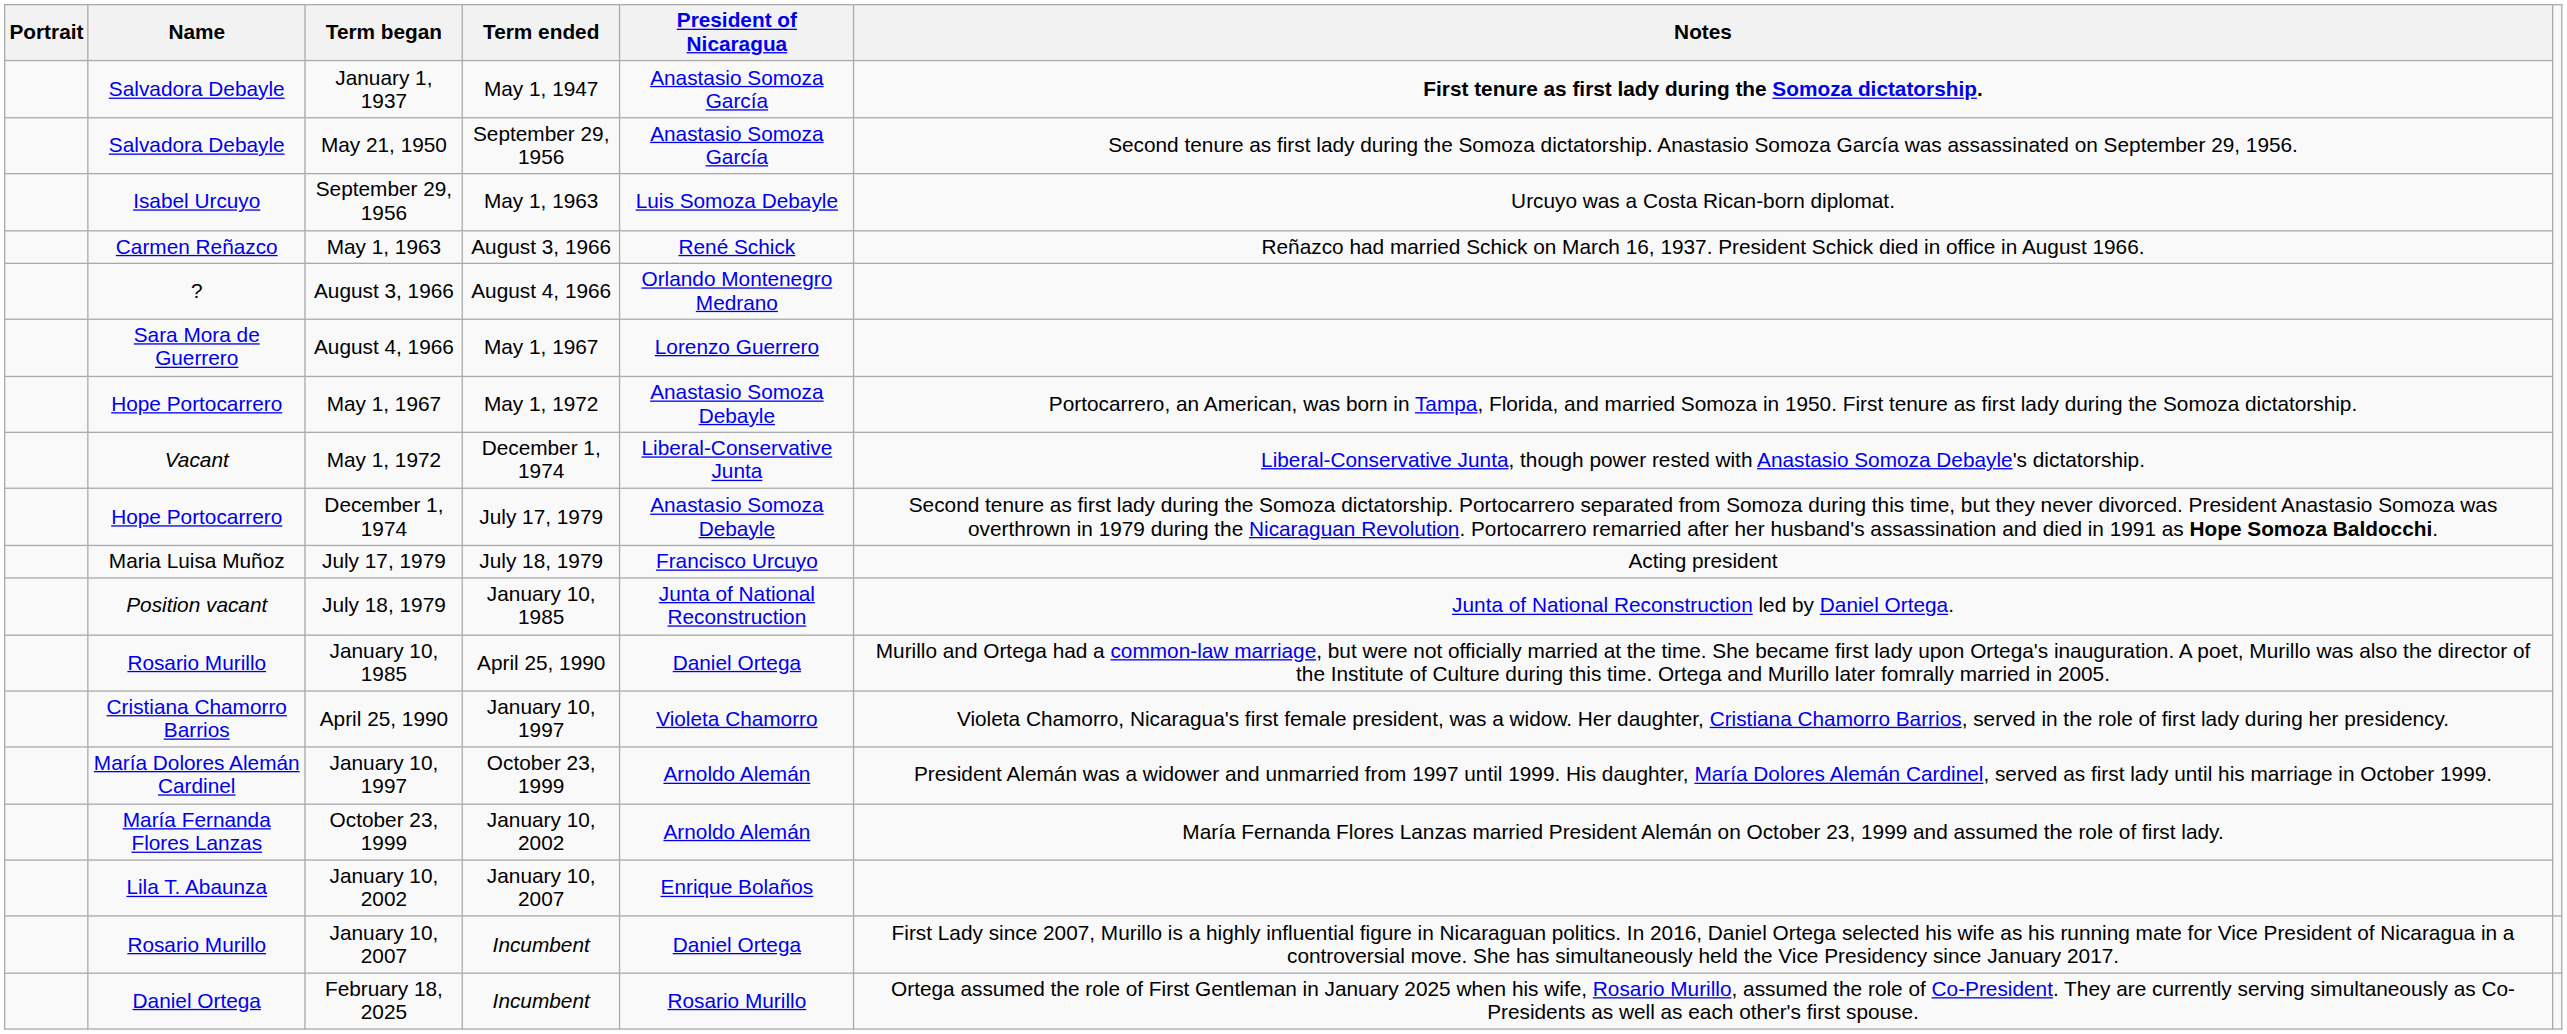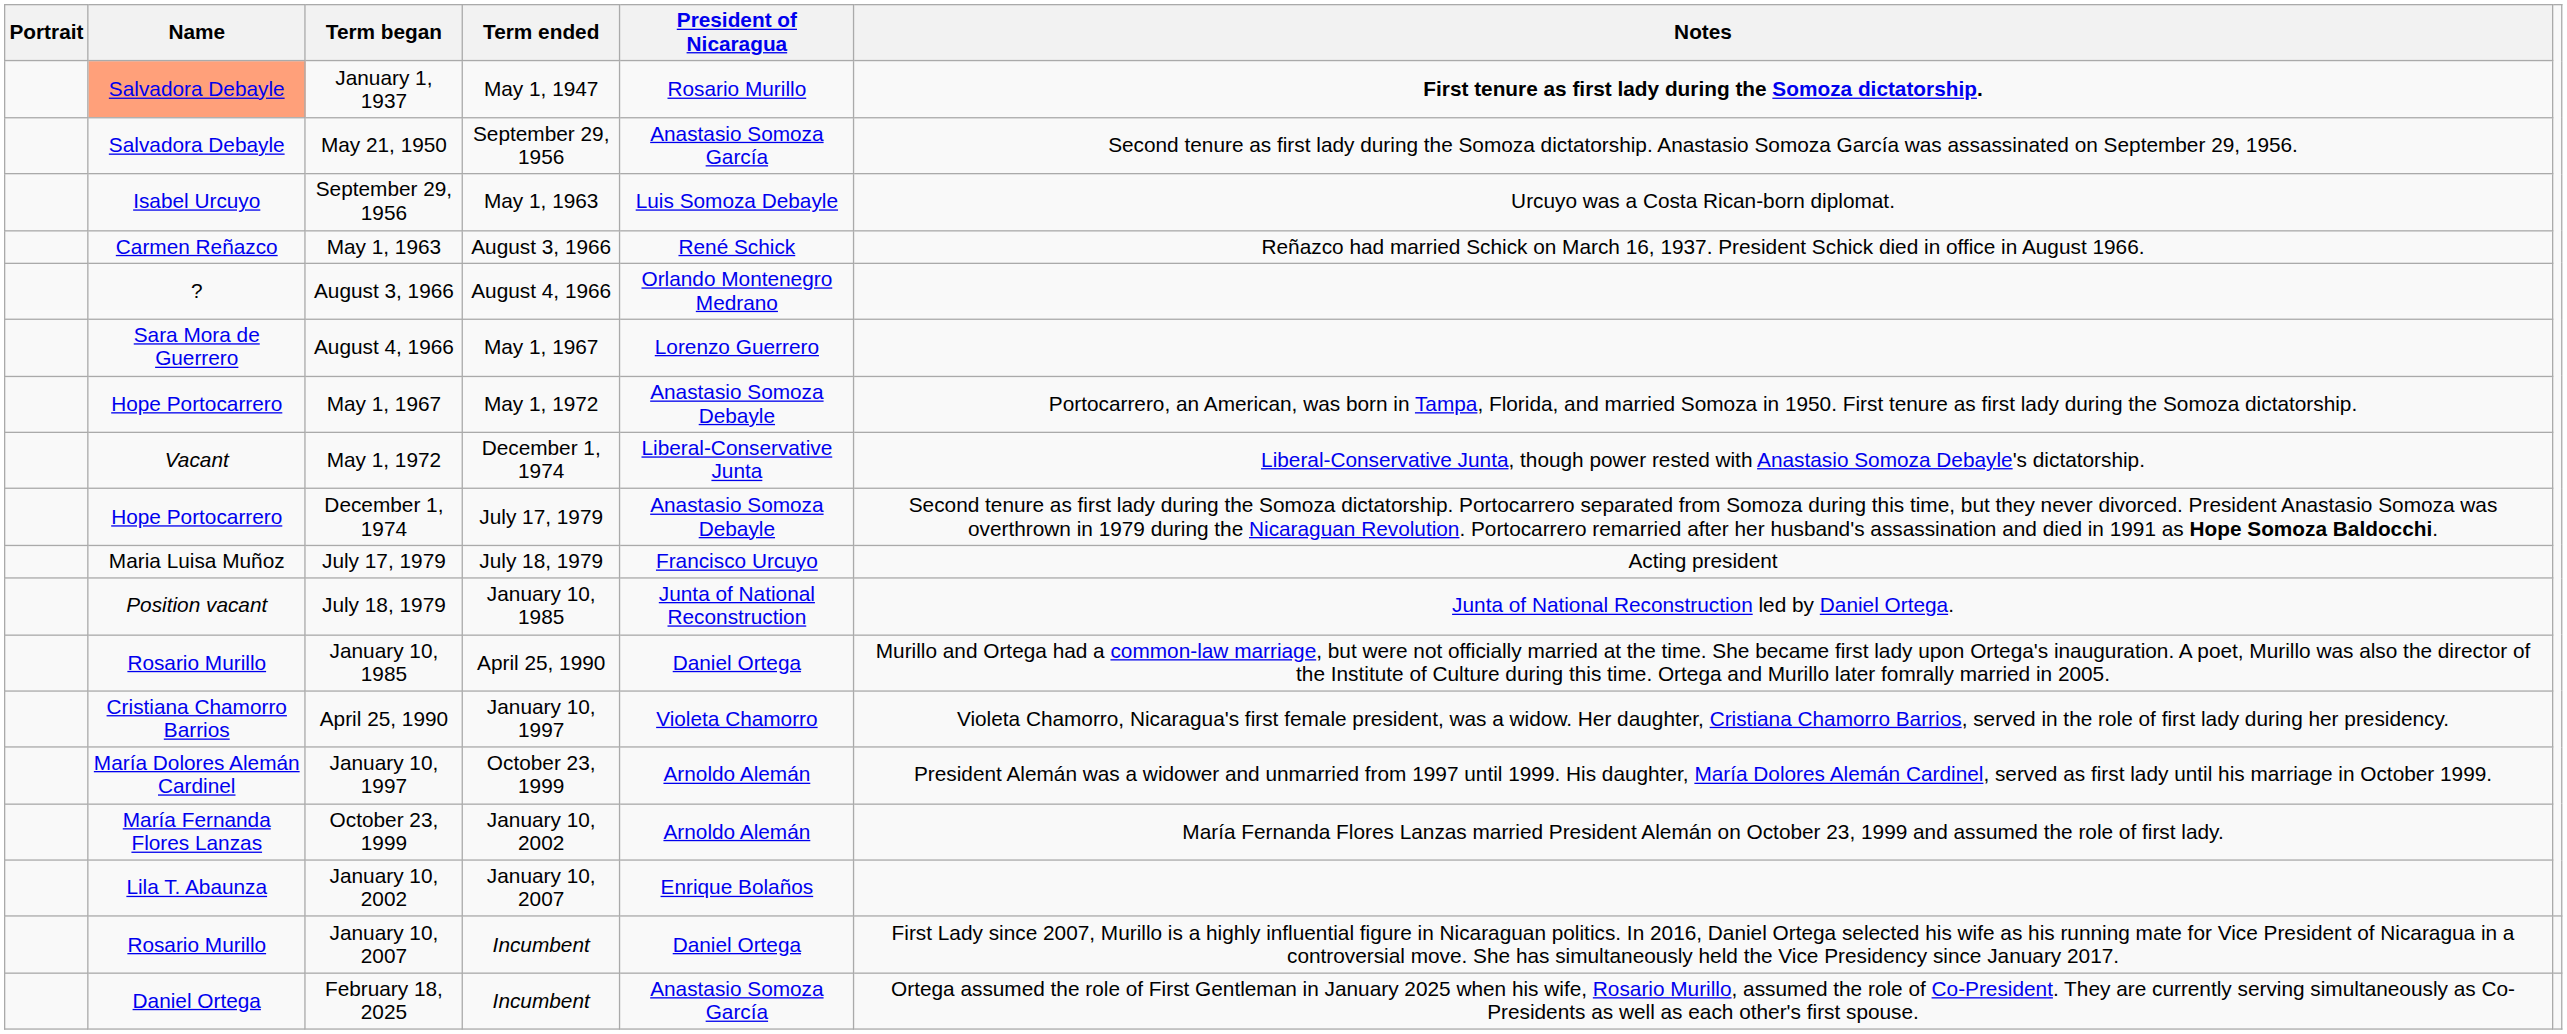 <table class="wikitable" style="text-align:center">
 <tr>
 <th>Portrait</th>
 <th>Name</th>
 <th>Term  began</th>
 <th>Term  ended</th>
 <th><a href='#'>President of Nicaragua</a></th>
 <th>Notes</th>
 </tr>
 <tr>
 <td></td>
-<td><a href='#'>Salvadora Debayle</a></td>
+<td style="background: lightsalmon;"><a href='#'>Salvadora Debayle</a></td>
 <td>January 1, 1937</td>
 <td>May 1, 1947</td>
-<td><a href='#'>Anastasio Somoza García</a></td>
+<td><a href='#'>Rosario Murillo</a></td>
 <td><strong>First tenure as first lady during the <a href='#'>Somoza dictatorship</a>.</strong></td>
 </tr>
 <tr>
 <td></td>
 <td><a href='#'>Salvadora Debayle</a></td>
 <td>May 21, 1950</td>
 <td>September 29, 1956</td>
 <td><a href='#'>Anastasio Somoza García</a></td>
 <td>Second tenure as first lady during the Somoza dictatorship. Anastasio Somoza García was assassinated on September 29, 1956.</td>
 </tr>
 <tr>
 <td></td>
 <td><a href='#'>Isabel Urcuyo</a></td>
 <td>September 29, 1956</td>
 <td>May 1, 1963</td>
 <td><a href='#'>Luis Somoza Debayle</a></td>
 <td>Urcuyo was a Costa Rican-born diplomat.</td>
 </tr>
 <tr>
 <td></td>
 <td><a href='#'>Carmen Reñazco</a></td>
 <td>May 1, 1963</td>
 <td>August 3, 1966</td>
 <td><a href='#'>René Schick</a></td>
 <td>Reñazco had married Schick on March 16, 1937. President Schick died in office in August 1966.</td>
 </tr>
 <tr>
 <td></td>
 <td>?</td>
 <td>August 3, 1966</td>
 <td>August 4, 1966</td>
 <td><a href='#'>Orlando Montenegro Medrano</a></td>
 <td></td>
 </tr>
 <tr>
 <td></td>
 <td><a href='#'>Sara Mora de Guerrero</a></td>
 <td>August 4, 1966</td>
 <td>May 1, 1967</td>
 <td><a href='#'>Lorenzo Guerrero</a></td>
 <td></td>
 </tr>
 <tr>
 <td></td>
 <td><a href='#'>Hope Portocarrero</a></td>
 <td>May 1, 1967</td>
 <td>May 1, 1972</td>
 <td><a href='#'>Anastasio Somoza Debayle</a></td>
 <td>Portocarrero, an American, was born in <a href='#'>Tampa</a>, Florida, and married Somoza in 1950. First tenure as first lady during the Somoza dictatorship.</td>
 </tr>
 <tr>
 <td></td>
 <td><em>Vacant</em></td>
 <td>May 1, 1972</td>
 <td>December 1, 1974</td>
 <td><a href='#'>Liberal-Conservative Junta</a></td>
 <td><a href='#'>Liberal-Conservative Junta</a>, though power rested with <a href='#'>Anastasio Somoza Debayle</a>'s dictatorship.</td>
 </tr>
 <tr>
 <td></td>
 <td><a href='#'>Hope Portocarrero</a></td>
 <td>December 1, 1974</td>
 <td>July 17, 1979</td>
 <td><a href='#'>Anastasio Somoza Debayle</a></td>
 <td>Second tenure as first lady during the Somoza dictatorship. Portocarrero separated from Somoza during this time, but they never divorced. President Anastasio Somoza was overthrown in 1979 during the <a href='#'>Nicaraguan Revolution</a>. Portocarrero remarried after her husband's assassination and died in 1991 as <strong>Hope Somoza Baldocchi</strong>.</td>
 </tr>
 <tr>
 <td></td>
 <td>Maria Luisa Muñoz</td>
 <td>July 17, 1979</td>
 <td>July 18, 1979</td>
 <td><a href='#'>Francisco Urcuyo</a></td>
 <td>Acting president</td>
 </tr>
 <tr>
 <td></td>
 <td><em>Position vacant</em></td>
 <td>July 18, 1979</td>
 <td>January 10, 1985</td>
 <td><a href='#'>Junta of National Reconstruction</a></td>
 <td><a href='#'>Junta of National Reconstruction</a> led by <a href='#'>Daniel Ortega</a>.</td>
 </tr>
 <tr>
 <td></td>
 <td><a href='#'>Rosario Murillo</a></td>
 <td>January 10, 1985</td>
 <td>April 25, 1990</td>
 <td><a href='#'>Daniel Ortega</a></td>
 <td>Murillo and Ortega had a <a href='#'>common-law marriage</a>, but were not officially married at the time. She became first lady upon Ortega's inauguration. A poet, Murillo was also the director of the Institute of Culture during this time. Ortega and Murillo later fomrally married in 2005.</td>
 </tr>
 <tr>
 <td></td>
 <td><a href='#'>Cristiana Chamorro Barrios</a></td>
 <td>April 25, 1990</td>
 <td>January 10, 1997</td>
 <td><a href='#'>Violeta Chamorro</a></td>
 <td>Violeta Chamorro, Nicaragua's first female president, was a widow. Her daughter, <a href='#'>Cristiana Chamorro Barrios</a>, served in the role of first lady during her presidency.</td>
 </tr>
 <tr>
 <td></td>
 <td><a href='#'>María Dolores Alemán Cardinel</a></td>
 <td>January 10, 1997</td>
 <td>October 23, 1999</td>
 <td><a href='#'>Arnoldo Alemán</a></td>
 <td>President Alemán was a widower and unmarried from 1997 until 1999. His daughter, <a href='#'>María Dolores Alemán Cardinel</a>, served as first lady until his marriage in October 1999.</td>
 </tr>
 <tr>
 <td></td>
 <td><a href='#'>María Fernanda Flores Lanzas</a></td>
 <td>October 23, 1999</td>
 <td>January 10, 2002</td>
 <td><a href='#'>Arnoldo Alemán</a></td>
 <td>María Fernanda Flores Lanzas married President Alemán on October 23, 1999 and assumed the role of first lady.</td>
 </tr>
 <tr>
 <td></td>
 <td><a href='#'>Lila T. Abaunza</a></td>
 <td>January 10, 2002</td>
 <td>January 10, 2007</td>
 <td><a href='#'>Enrique Bolaños</a></td>
 <td></td>
 </tr>
 <tr>
 <td></td>
 <td><a href='#'>Rosario Murillo</a></td>
 <td>January 10, 2007</td>
 <td><em>Incumbent</em></td>
 <td><a href='#'>Daniel Ortega</a></td>
 <td>First Lady since 2007, Murillo is a highly influential figure in Nicaraguan politics. In 2016, Daniel Ortega selected his wife as his running mate for Vice President of Nicaragua in a controversial move. She has simultaneously held the Vice Presidency since January 2017.</td>
 <td></td>
 </tr>
 <tr>
 <td></td>
 <td><a href='#'>Daniel Ortega</a></td>
 <td>February 18, 2025</td>
 <td><em>Incumbent</em></td>
-<td><a href='#'>Rosario Murillo</a></td>
+<td><a href='#'>Anastasio Somoza García</a></td>
 <td>Ortega assumed the role of First Gentleman in January 2025 when his wife, <a href='#'>Rosario Murillo</a>, assumed the role of <a href='#'>Co-President</a>. They are currently serving simultaneously as Co-Presidents as well as each other's first spouse.</td>
 </tr>
 </table>
